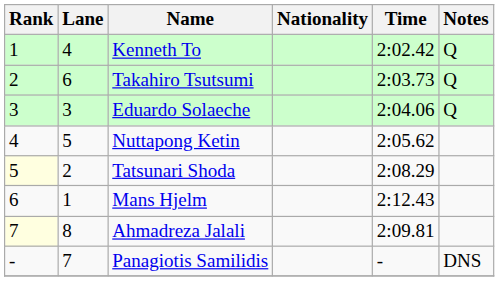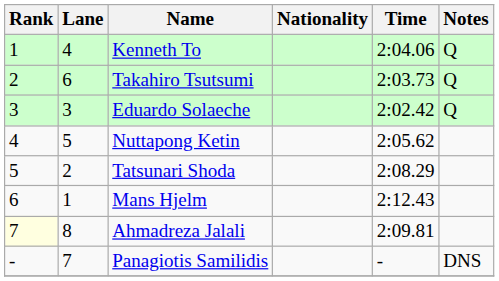 <table class="wikitable">
 <tr>
 <th>Rank</th>
 <th>Lane</th>
 <th>Name</th>
 <th>Nationality</th>
 <th>Time</th>
 <th>Notes</th>
 </tr>
 <tr bgcolor=ccffcc>
 <td>1</td>
 <td>4</td>
 <td><a href='#'>Kenneth To</a></td>
 <td></td>
-<td>2:02.42</td>
+<td>2:04.06</td>
 <td>Q</td>
 </tr>
 <tr bgcolor=ccffcc>
 <td>2</td>
 <td>6</td>
 <td><a href='#'>Takahiro Tsutsumi</a></td>
 <td></td>
 <td>2:03.73</td>
 <td>Q</td>
 </tr>
 <tr bgcolor=ccffcc>
 <td>3</td>
 <td>3</td>
 <td><a href='#'>Eduardo Solaeche</a></td>
 <td></td>
-<td>2:04.06</td>
+<td>2:02.42</td>
 <td>Q</td>
 </tr>
 <tr>
 <td>4</td>
 <td>5</td>
 <td><a href='#'>Nuttapong Ketin</a></td>
 <td></td>
 <td>2:05.62</td>
 <td></td>
 </tr>
 <tr>
-<td style="background: lightyellow;">5</td>
+<td>5</td>
 <td>2</td>
 <td><a href='#'>Tatsunari Shoda</a></td>
 <td></td>
 <td>2:08.29</td>
 <td></td>
 </tr>
 <tr>
 <td>6</td>
 <td>1</td>
 <td><a href='#'>Mans Hjelm</a></td>
 <td></td>
 <td>2:12.43</td>
 <td></td>
 </tr>
 <tr>
 <td style="background: lightyellow;">7</td>
 <td>8</td>
 <td><a href='#'>Ahmadreza Jalali</a></td>
 <td></td>
 <td>2:09.81</td>
 <td></td>
 </tr>
 <tr>
 <td>-</td>
 <td>7</td>
 <td><a href='#'>Panagiotis Samilidis</a></td>
 <td></td>
 <td>-</td>
 <td>DNS</td>
 </tr>
 <tr>
 </tr>
 </table>
